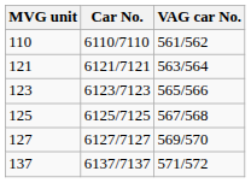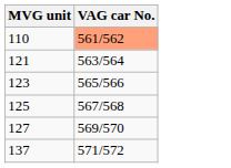 <table class="wikitable">
 <tr>
 <th>MVG unit</th>
-<th>Car No.</th>
 <th>VAG car No.</th>
 </tr>
 <tr>
 <td>110</td>
-<td>6110/7110</td>
-<td>561/562</td>
+<td style="background: lightsalmon;">561/562</td>
 </tr>
 <tr>
 <td>121</td>
-<td>6121/7121</td>
 <td>563/564</td>
 </tr>
 <tr>
 <td>123</td>
-<td>6123/7123</td>
 <td>565/566</td>
 </tr>
 <tr>
 <td>125</td>
-<td>6125/7125</td>
 <td>567/568</td>
 </tr>
 <tr>
 <td>127</td>
-<td>6127/7127</td>
 <td>569/570</td>
 </tr>
 <tr>
 <td>137</td>
-<td>6137/7137</td>
 <td>571/572</td>
 </tr>
 </table>
